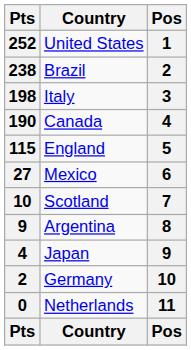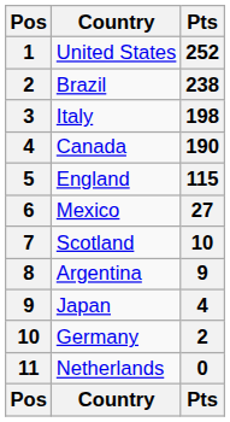 <table class="wikitable" style="font-size: 85%;; text-align:center;">
 <tr valign="top">
+<th valign="middle">Pos</th>
+<th valign="middle">Country</th>
 <th valign="middle">Pts</th>
-<th valign="middle">Country</th>
-<th valign="middle">Pos</th>
 </tr>
 <tr>
+<th>1</th>
+<td align="left"> <a href='#'>United States</a></td>
 <th>252</th>
-<td align="left"> <a href='#'>United States</a></td>
-<th>1</th>
 </tr>
 <tr>
+<th>2</th>
+<td align="left"> <a href='#'>Brazil</a></td>
 <th>238</th>
-<td align="left"> <a href='#'>Brazil</a></td>
+</tr>
+<tr>
+<th>3</th>
+<td align="left"> <a href='#'>Italy</a></td>
+<th>198</th>
+</tr>
+<tr>
+<th>4</th>
+<td align="left"> <a href='#'>Canada</a></td>
+<th>190</th>
+</tr>
+<tr>
+<th>5</th>
+<td align="left"> <a href='#'>England</a></td>
+<th>115</th>
+</tr>
+<tr>
+<th>6</th>
+<td align="left"> <a href='#'>Mexico</a></td>
+<th>27</th>
+</tr>
+<tr>
+<th>7</th>
+<td align="left"> <a href='#'>Scotland</a></td>
+<th>10</th>
+</tr>
+<tr>
+<th>8</th>
+<td align="left"> <a href='#'>Argentina</a></td>
+<th>9</th>
+</tr>
+<tr>
+<th>9</th>
+<td align="left"> <a href='#'>Japan</a></td>
+<th>4</th>
+</tr>
+<tr>
+<th>10</th>
+<td align="left"> <a href='#'>Germany</a></td>
 <th>2</th>
 </tr>
 <tr>
-<th>198</th>
-<td align="left"> <a href='#'>Italy</a></td>
-<th>3</th>
-</tr>
-<tr>
-<th>190</th>
-<td align="left"> <a href='#'>Canada</a></td>
-<th>4</th>
-</tr>
-<tr>
-<th>115</th>
-<td align="left"> <a href='#'>England</a></td>
-<th>5</th>
-</tr>
-<tr>
-<th>27</th>
-<td align="left"> <a href='#'>Mexico</a></td>
-<th>6</th>
-</tr>
-<tr>
-<th>10</th>
-<td align="left"> <a href='#'>Scotland</a></td>
-<th>7</th>
-</tr>
-<tr>
-<th>9</th>
-<td align="left"> <a href='#'>Argentina</a></td>
-<th>8</th>
-</tr>
-<tr>
-<th>4</th>
-<td align="left"> <a href='#'>Japan</a></td>
-<th>9</th>
-</tr>
-<tr>
-<th>2</th>
-<td align="left"> <a href='#'>Germany</a></td>
-<th>10</th>
-</tr>
-<tr>
+<th>11</th>
+<td align="left"> <a href='#'>Netherlands</a></td>
 <th>0</th>
-<td align="left"> <a href='#'>Netherlands</a></td>
-<th>11</th>
 </tr>
 <tr style="background: #f9f9f9;" valign="top">
+<th valign="middle">Pos</th>
+<th valign="middle">Country</th>
 <th valign="middle">Pts</th>
-<th valign="middle">Country</th>
-<th valign="middle">Pos</th>
 </tr>
 </table>
